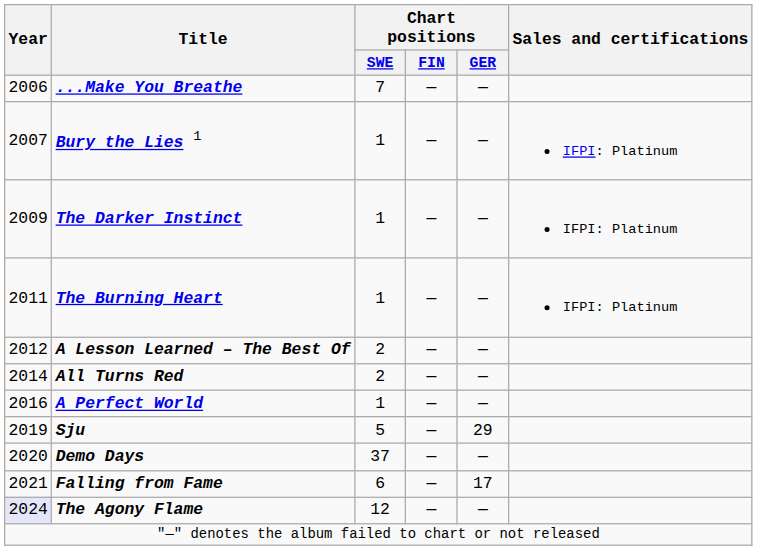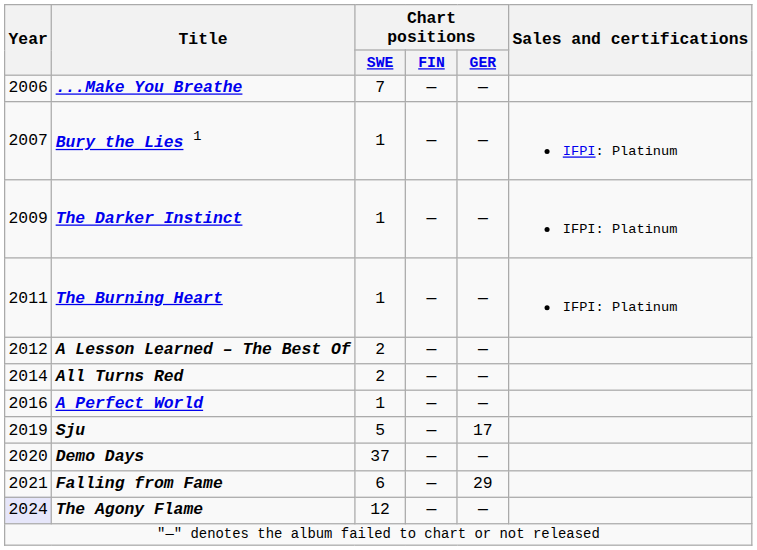 <table class="wikitable">
 <tr>
 <th rowspan="2">Year</th>
 <th rowspan="2">Title</th>
 <th colspan="3">Chart positions</th>
 <th rowspan="2">Sales and certifications</th>
 </tr>
 <tr style="font-size:90%">
 <th style="width:3em;"><a href='#'>SWE</a><br></th>
 <th style="width:3em;"><a href='#'>FIN</a></th>
 <th style="width:3em;"><a href='#'>GER</a><br></th>
 </tr>
 <tr>
 <td>2006</td>
 <td align="left"><strong><em><a href='#'>...Make You Breathe</a></em></strong> </td>
 <td align="center">7</td>
 <td align="center">—</td>
 <td align="center">—</td>
 <td align="left"></td>
 </tr>
 <tr>
 <td>2007</td>
 <td align="left"><strong><em><a href='#'>Bury the Lies</a></em></strong> <sup>1</sup></td>
 <td align="center">1</td>
 <td align="center">—</td>
 <td align="center">—</td>
 <td align="left"><br><ul><li><small><a href='#'>IFPI</a>: Platinum</small></li></ul></td>
 </tr>
 <tr>
 <td>2009</td>
 <td align="left"><strong><em><a href='#'>The Darker Instinct</a></em></strong> </td>
 <td align="center">1</td>
 <td align="center">—</td>
 <td align="center">—</td>
 <td align="left"><br><ul><li><small>IFPI: Platinum</small></li></ul></td>
 </tr>
 <tr>
 <td>2011</td>
 <td align="left"><strong><em><a href='#'>The Burning Heart</a></em></strong> </td>
 <td align="center">1</td>
 <td align="center">—</td>
 <td align="center">—</td>
 <td align="left"><br><ul><li><small>IFPI: Platinum</small></li></ul></td>
 </tr>
 <tr>
 <td>2012</td>
 <td align="left"><strong><em>A Lesson Learned – The Best Of</em></strong> </td>
 <td align="center">2</td>
 <td align="center">—</td>
 <td align="center">—</td>
 <td align="left"></td>
 </tr>
 <tr>
 <td>2014</td>
 <td align="left"><strong><em>All Turns Red</em></strong> </td>
 <td align="center">2</td>
 <td align="center">—</td>
 <td align="center">—</td>
 <td align="left"></td>
 </tr>
 <tr>
 <td>2016</td>
 <td align="left"><strong><em><a href='#'>A Perfect World</a></em></strong> </td>
 <td align="center">1</td>
 <td align="center">—</td>
 <td align="center">—</td>
 <td align="left"></td>
 </tr>
 <tr>
 <td>2019</td>
 <td align="left"><strong><em>Sju</em></strong> </td>
 <td align="center">5<br></td>
 <td align="center">—</td>
-<td align="center">29</td>
+<td align="center">17</td>
 <td align="left"></td>
 </tr>
 <tr>
 <td>2020</td>
 <td align="left"><strong><em>Demo Days</em></strong> </td>
 <td align="center">37<br></td>
 <td align="center">—</td>
 <td align="center">—</td>
 <td align="left"></td>
 </tr>
 <tr>
 <td>2021</td>
 <td align="left"><strong><em>Falling from Fame</em></strong> </td>
 <td align="center">6<br></td>
 <td align="center">—</td>
-<td align="center">17</td>
+<td align="center">29</td>
 <td align="left"></td>
 </tr>
 <tr>
 <td style="background: lavender;">2024</td>
 <td align="left"><strong><em>The Agony Flame</em></strong> </td>
 <td align="center">12<br></td>
 <td align="center">—</td>
 <td align="center">—</td>
 <td align="left"></td>
 </tr>
 <tr>
 <td colspan="6" align="center" style="font-size:85%">"—" denotes the album failed to chart or not released</td>
 </tr>
 </table>
